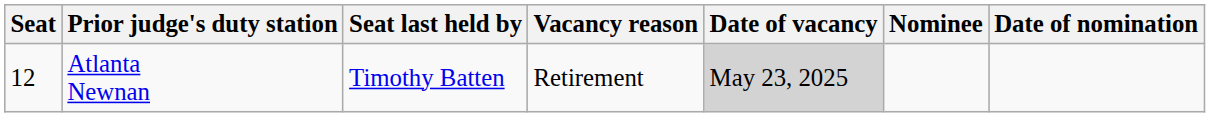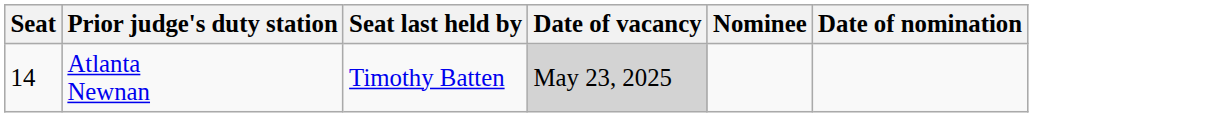 <table class=wikitable>
 <tr>
 <th>Seat</th>
 <th>Prior judge's duty station</th>
 <th>Seat last held by</th>
-<th>Vacancy reason</th>
 <th>Date of vacancy</th>
 <th>Nominee</th>
 <th>Date of nomination</th>
 </tr>
 <tr>
-<td>12</td>
+<td>14</td>
 <td><a href='#'>Atlanta</a><br><a href='#'>Newnan</a></td>
 <td><a href='#'>Timothy Batten</a></td>
-<td>Retirement</td>
 <td style="background: lightgrey;">May 23, 2025</td>
 <td align="center"></td>
 <td align="center"></td>
 </tr>
 </table>
